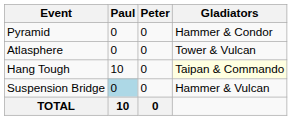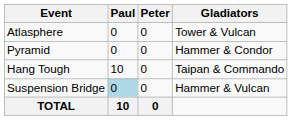 <table class="wikitable">
 <tr>
 <th>Event</th>
 <th>Paul</th>
 <th>Peter</th>
 <th>Gladiators</th>
 </tr>
 <tr>
+<td>Atlasphere</td>
+<td>0</td>
+<td>0</td>
+<td>Tower & Vulcan</td>
+</tr>
+<tr>
 <td>Pyramid</td>
 <td>0</td>
 <td>0</td>
 <td>Hammer & Condor</td>
 </tr>
 <tr>
-<td>Atlasphere</td>
-<td>0</td>
-<td>0</td>
-<td>Tower & Vulcan</td>
-</tr>
-<tr>
 <td>Hang Tough</td>
 <td>10</td>
 <td>0</td>
-<td style="background: lightyellow;">Taipan & Commando</td>
+<td>Taipan & Commando</td>
 </tr>
 <tr>
 <td>Suspension Bridge</td>
 <td style="background: lightblue;">0</td>
 <td>0</td>
 <td>Hammer & Vulcan</td>
 </tr>
 <tr>
 <th>TOTAL</th>
 <th>10</th>
 <th>0</th>
 </tr>
 </table>
